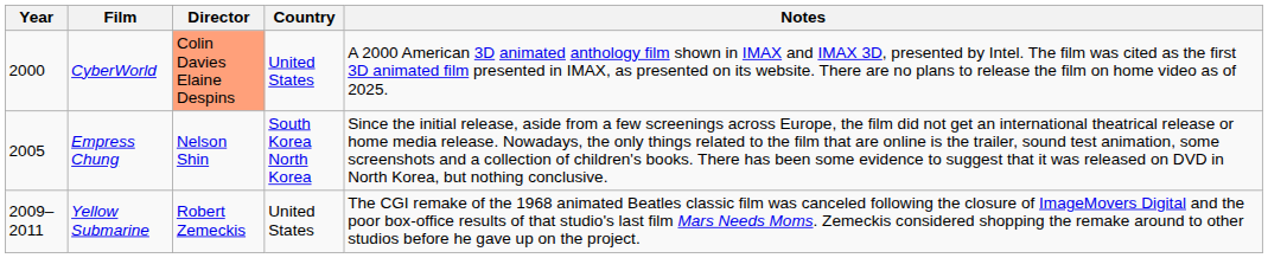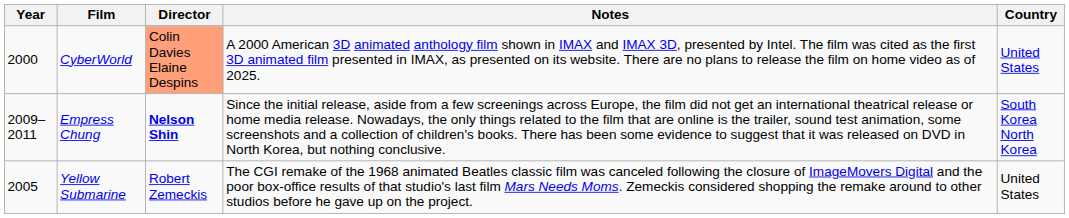 <table class="wikitable">
 <tr>
 <th>Year</th>
 <th>Film</th>
 <th>Director</th>
+<th>Notes</th>
 <th>Country</th>
-<th>Notes</th>
 </tr>
 <tr>
 <td>2000</td>
 <td><em><a href='#'>CyberWorld</a></em></td>
 <td style="background: lightsalmon;">Colin Davies<br>Elaine Despins</td>
+<td>A 2000 American <a href='#'>3D</a> <a href='#'>animated</a> <a href='#'>anthology film</a> shown in <a href='#'>IMAX</a> and <a href='#'>IMAX 3D</a>, presented by Intel. The film was cited as the first <a href='#'>3D animated film</a> presented in IMAX, as presented on its website. There are no plans to release the film on home video as of 2025.</td>
 <td><a href='#'>United States</a></td>
-<td>A 2000 American <a href='#'>3D</a> <a href='#'>animated</a> <a href='#'>anthology film</a> shown in <a href='#'>IMAX</a> and <a href='#'>IMAX 3D</a>, presented by Intel. The film was cited as the first <a href='#'>3D animated film</a> presented in IMAX, as presented on its website. There are no plans to release the film on home video as of 2025.</td>
+</tr>
+<tr>
+<td>2009–2011</td>
+<td><em><a href='#'>Empress Chung</a></em></td>
+<td><strong><a href='#'>Nelson Shin</a></strong></td>
+<td>Since the initial release, aside from a few screenings across Europe, the film did not get an international theatrical release or home media release. Nowadays, the only things related to the film that are online is the trailer, sound test animation, some screenshots and a collection of children's books. There has been some evidence to suggest that it was released on DVD in North Korea, but nothing conclusive.</td>
+<td><a href='#'>South Korea</a><br><a href='#'>North Korea</a></td>
 </tr>
 <tr>
 <td>2005</td>
-<td><em><a href='#'>Empress Chung</a></em></td>
-<td><a href='#'>Nelson Shin</a></td>
-<td><a href='#'>South Korea</a><br><a href='#'>North Korea</a></td>
-<td>Since the initial release, aside from a few screenings across Europe, the film did not get an international theatrical release or home media release. Nowadays, the only things related to the film that are online is the trailer, sound test animation, some screenshots and a collection of children's books. There has been some evidence to suggest that it was released on DVD in North Korea, but nothing conclusive.</td>
-</tr>
-<tr>
-<td>2009–2011</td>
 <td><em><a href='#'>Yellow Submarine</a></em></td>
 <td><a href='#'>Robert Zemeckis</a></td>
+<td>The CGI remake of the 1968 animated Beatles classic film was canceled following the closure of <a href='#'>ImageMovers Digital</a> and the poor box-office results of that studio's last film <em><a href='#'>Mars Needs Moms</a></em>. Zemeckis considered shopping the remake around to other studios before he gave up on the project.</td>
 <td>United States</td>
-<td>The CGI remake of the 1968 animated Beatles classic film was canceled following the closure of <a href='#'>ImageMovers Digital</a> and the poor box-office results of that studio's last film <em><a href='#'>Mars Needs Moms</a></em>. Zemeckis considered shopping the remake around to other studios before he gave up on the project.</td>
 </tr>
 </table>
